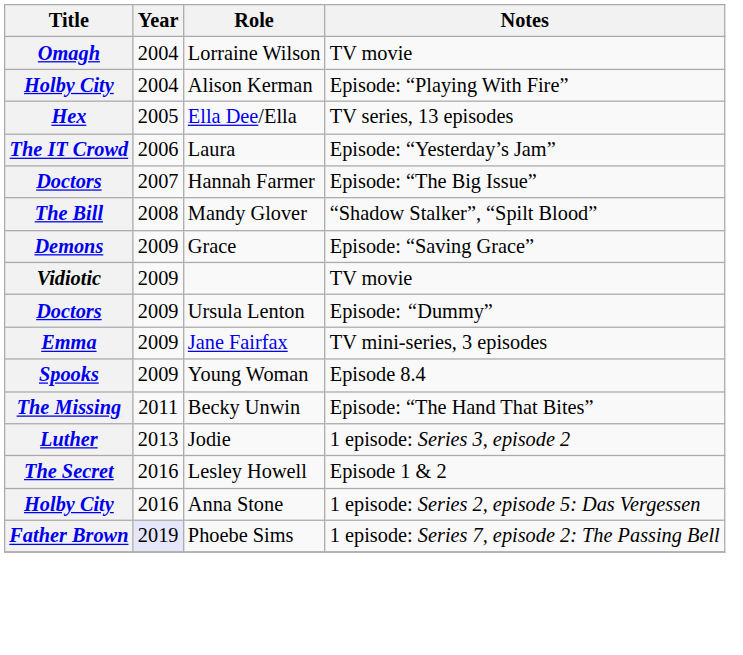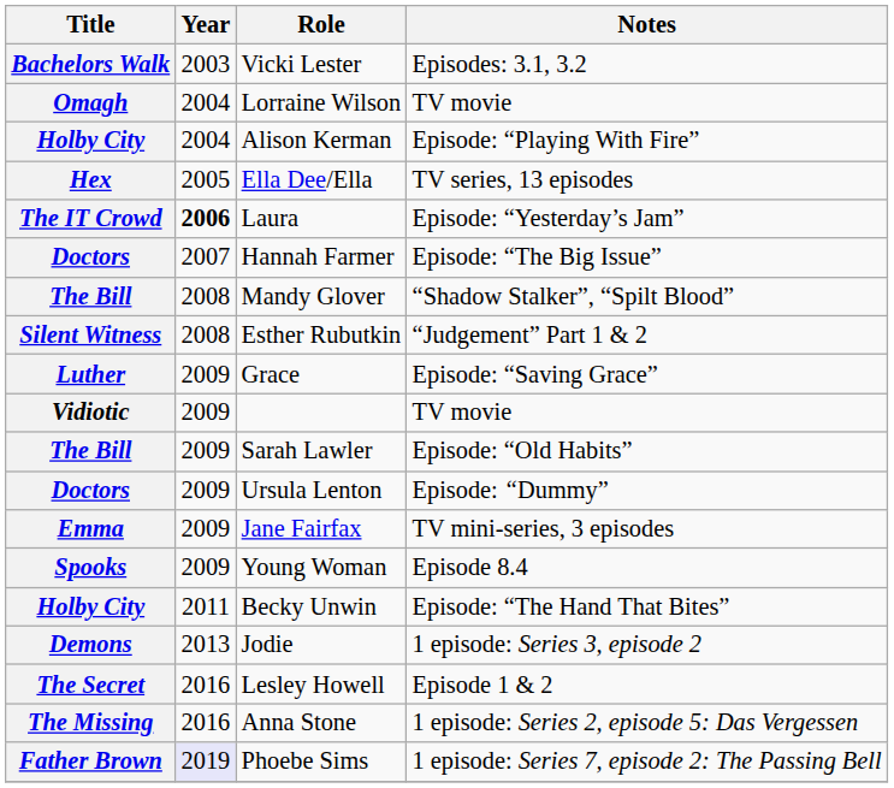 <table class="wikitable sortable plainrowheaders">
 <tr>
 <th scope="col">Title</th>
 <th scope="col">Year</th>
 <th scope="col">Role</th>
 <th scope="col" class="unsortable">Notes</th>
+</tr>
+<tr>
+<th scope="row"><em><a href='#'>Bachelors Walk</a></em></th>
+<td align="center">2003</td>
+<td>Vicki Lester</td>
+<td>Episodes: 3.1, 3.2</td>
 </tr>
 <tr>
 <th scope="row"><em><a href='#'>Omagh</a></em></th>
 <td align="center">2004</td>
 <td>Lorraine Wilson</td>
 <td>TV movie</td>
 </tr>
 <tr>
 <th scope="row"><em><a href='#'>Holby City</a></em></th>
 <td align="center">2004</td>
 <td>Alison Kerman</td>
 <td>Episode: “Playing With Fire”</td>
 </tr>
 <tr>
 <th scope="row"><em><a href='#'>Hex</a></em></th>
 <td align="center">2005</td>
 <td><a href='#'>Ella Dee</a>/Ella</td>
 <td>TV series, 13 episodes</td>
 </tr>
 <tr>
 <th scope="row"><em><a href='#'>The IT Crowd</a></em></th>
-<td align="center">2006</td>
+<td align="center"><strong>2006</strong></td>
 <td>Laura</td>
 <td>Episode: “Yesterday’s Jam”</td>
 </tr>
 <tr>
 <th scope="row"><em><a href='#'>Doctors</a></em></th>
 <td align="center">2007</td>
 <td>Hannah Farmer</td>
 <td>Episode: “The Big Issue”</td>
 </tr>
 <tr>
 <th scope="row"><em><a href='#'>The Bill</a></em></th>
 <td align="center">2008</td>
 <td>Mandy Glover</td>
 <td>“Shadow Stalker”, “Spilt Blood”</td>
 </tr>
 <tr>
-<th scope="row"><em><a href='#'>Demons</a></em></th>
+<th scope="row"><em><a href='#'>Silent Witness</a></em></th>
+<td align="center">2008</td>
+<td>Esther Rubutkin</td>
+<td>“Judgement” Part 1 & 2</td>
+</tr>
+<tr>
+<th scope="row"><em><a href='#'>Luther</a></em></th>
 <td align="center">2009</td>
 <td>Grace</td>
 <td>Episode: “Saving Grace”</td>
 </tr>
 <tr>
 <th scope="row"><em>Vidiotic</em></th>
 <td align="center">2009</td>
 <td></td>
 <td>TV movie</td>
+</tr>
+<tr>
+<th scope="row"><em><a href='#'>The Bill</a></em></th>
+<td align="center">2009</td>
+<td>Sarah Lawler</td>
+<td>Episode: “Old Habits”</td>
 </tr>
 <tr>
 <th scope="row"><em><a href='#'>Doctors</a></em></th>
 <td align="center">2009</td>
 <td>Ursula Lenton</td>
 <td>Episode: <em>“</em>Dummy”</td>
 </tr>
 <tr>
 <th scope="row"><em><a href='#'>Emma</a></em></th>
 <td align="center">2009</td>
 <td><a href='#'>Jane Fairfax</a></td>
 <td>TV mini-series, 3 episodes</td>
 </tr>
 <tr>
 <th scope="row"><em><a href='#'>Spooks</a></em></th>
 <td align="center">2009</td>
 <td>Young Woman</td>
 <td>Episode 8.4</td>
 </tr>
 <tr>
-<th scope="row"><em><a href='#'>The Missing</a></em></th>
+<th scope="row"><em><a href='#'>Holby City</a></em></th>
 <td align="center">2011</td>
 <td>Becky Unwin</td>
 <td>Episode: “The Hand That Bites”</td>
 </tr>
 <tr>
-<th scope="row"><em><a href='#'>Luther</a></em></th>
+<th scope="row"><em><a href='#'>Demons</a></em></th>
 <td align="center">2013</td>
 <td>Jodie</td>
 <td>1 episode: <em>Series 3, episode 2</em></td>
 </tr>
 <tr>
 <th scope="row"><em><a href='#'>The Secret</a></em></th>
 <td align="center">2016</td>
 <td>Lesley Howell</td>
 <td>Episode 1 & 2</td>
 </tr>
 <tr>
-<th scope="row"><em><a href='#'>Holby City</a></em></th>
+<th scope="row"><em><a href='#'>The Missing</a></em></th>
 <td align="center">2016</td>
 <td>Anna Stone</td>
 <td>1 episode: <em>Series 2, episode 5: Das Vergessen</em></td>
 </tr>
 <tr>
 <th scope="row"><em><a href='#'>Father Brown</a></em></th>
 <td align="center" style="background: lavender;">2019</td>
 <td>Phoebe Sims</td>
 <td>1 episode: <em>Series 7, episode 2: The Passing Bell</em></td>
 </tr>
 <tr>
 </tr>
 </table>
